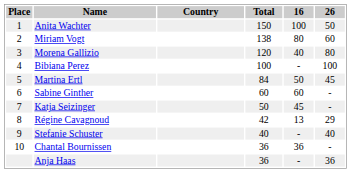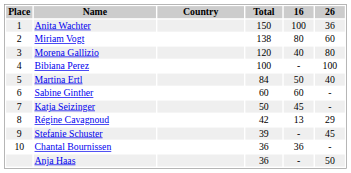 <table border="0" style="border: 1px solid #999; background-color:#FFFFFF; text-align:center; font-size:86%; line-height:15px;">
 <tr align="center" bgcolor="#CCCCCC">
 <th width=35>Place</th>
 <th width=170>Name</th>
 <th width=120>Country</th>
 <th width=50>Total</th>
 <th width=40>16</th>
 <th width=40>26</th>
 </tr>
 <tr bgcolor="#EFEFEF">
 <td>1</td>
 <td align="left"><a href='#'>Anita Wachter</a></td>
 <td align="left"></td>
 <td>150</td>
 <td>100</td>
-<td>50</td>
+<td>36</td>
 </tr>
 <tr>
 <td>2</td>
 <td align="left"><a href='#'>Miriam Vogt</a></td>
 <td align="left"></td>
 <td>138</td>
 <td>80</td>
 <td>60</td>
 </tr>
 <tr bgcolor="#EFEFEF">
 <td>3</td>
 <td align="left"><a href='#'>Morena Gallizio</a></td>
 <td align="left"></td>
 <td>120</td>
 <td>40</td>
 <td>80</td>
 </tr>
 <tr>
 <td>4</td>
 <td align="left"><a href='#'>Bibiana Perez</a></td>
 <td align="left"></td>
 <td>100</td>
 <td>-</td>
 <td>100</td>
 </tr>
 <tr bgcolor="#EFEFEF">
 <td>5</td>
 <td align="left"><a href='#'>Martina Ertl</a></td>
 <td align="left"></td>
 <td>84</td>
 <td>50</td>
-<td>45</td>
+<td>40</td>
 </tr>
 <tr>
 <td>6</td>
 <td align="left"><a href='#'>Sabine Ginther</a></td>
 <td align="left"></td>
 <td>60</td>
 <td>60</td>
 <td>-</td>
 </tr>
 <tr bgcolor="#EFEFEF">
 <td>7</td>
 <td align="left"><a href='#'>Katja Seizinger</a></td>
 <td align="left"></td>
 <td>50</td>
 <td>45</td>
 <td>-</td>
 </tr>
 <tr>
 <td>8</td>
 <td align="left"><a href='#'>Régine Cavagnoud</a></td>
 <td align="left"></td>
 <td>42</td>
 <td>13</td>
 <td>29</td>
 </tr>
 <tr bgcolor="#EFEFEF">
 <td>9</td>
 <td align="left"><a href='#'>Stefanie Schuster</a></td>
 <td align="left"></td>
-<td>40</td>
+<td>39</td>
 <td>-</td>
-<td>40</td>
+<td>45</td>
 </tr>
 <tr>
 <td>10</td>
 <td align="left"><a href='#'>Chantal Bournissen</a></td>
 <td align="left"></td>
 <td>36</td>
 <td>36</td>
 <td>-</td>
 </tr>
 <tr bgcolor="#EFEFEF">
 <td></td>
 <td align="left"><a href='#'>Anja Haas</a></td>
 <td align="left"></td>
 <td>36</td>
 <td>-</td>
-<td>36</td>
+<td>50</td>
 </tr>
 </table>
